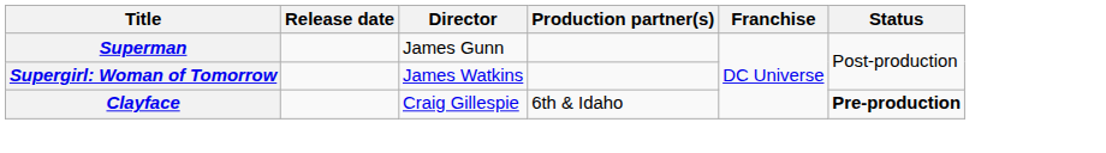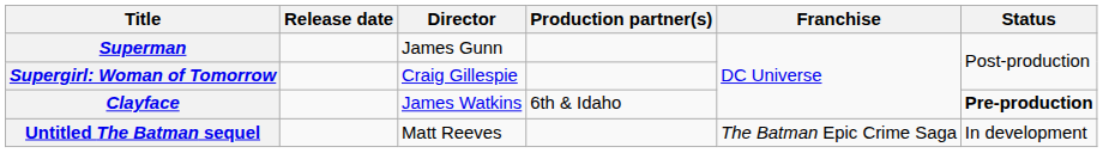 <table class="wikitable plainrowheaders unsortable defaultcenter col1left col2left col4left">
 <tr>
 <th scope="col">Title</th>
 <th scope="col">Release date</th>
 <th scope="col">Director</th>
 <th scope="col">Production partner(s)</th>
 <th scope="col">Franchise</th>
 <th scope="col">Status</th>
 </tr>
 <tr>
 <th scope="row"><em><a href='#'>Superman</a></em></th>
 <td></td>
 <td>James Gunn</td>
 <td></td>
 <td rowspan="3"><a href='#'>DC Universe</a></td>
 <td rowspan="2">Post-production</td>
 </tr>
 <tr>
 <th scope="row"><em><a href='#'>Supergirl: Woman of Tomorrow</a></em></th>
 <td></td>
-<td><a href='#'>James Watkins</a></td>
+<td><a href='#'>Craig Gillespie</a></td>
 <td></td>
 </tr>
 <tr>
 <th scope="row"><em><a href='#'>Clayface</a></em></th>
 <td></td>
-<td><a href='#'>Craig Gillespie</a></td>
+<td><a href='#'>James Watkins</a></td>
 <td>6th & Idaho</td>
 <td><strong>Pre-production</strong></td>
 </tr>
+<tr>
+<th scope="row"><a href='#'>Untitled <em>The Batman</em> sequel</a></th>
+<td></td>
+<td>Matt Reeves</td>
+<td></td>
+<td><em>The Batman</em> Epic Crime Saga</td>
+<td>In development<br></td>
+</tr>
 </table>
